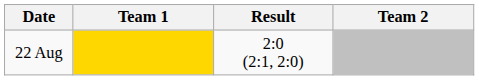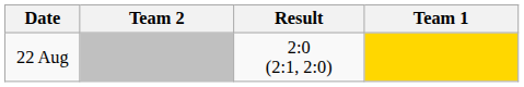 <table class="wikitable" style="text-align:center">
 <tr>
 <th width=60>Date</th>
+<th width=130>Team 2</th>
+<th width=110>Result</th>
 <th width=130>Team 1</th>
-<th width=110>Result</th>
-<th width=130>Team 2</th>
 </tr>
 <tr>
 <td>22 Aug</td>
+<td style="text-align:left;" bgcolor=silver></td>
+<td>2:0 <br> (2:1, 2:0)</td>
 <td style="text-align:right;" bgcolor=gold></td>
-<td>2:0 <br> (2:1, 2:0)</td>
-<td style="text-align:left;" bgcolor=silver></td>
 </tr>
 </table>
